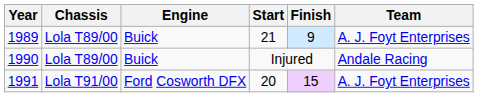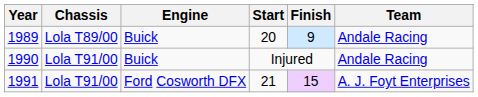 <table class="wikitable" style="font-size: 95%;">
 <tr>
 <th>Year</th>
 <th>Chassis</th>
 <th>Engine</th>
 <th>Start</th>
 <th>Finish</th>
 <th>Team</th>
 </tr>
 <tr>
 <td><a href='#'>1989</a></td>
 <td><a href='#'>Lola T89/00</a></td>
 <td><a href='#'>Buick</a></td>
-<td align=center>21</td>
+<td align=center>20</td>
 <td align=center style="background:#CFEAFF;">9</td>
-<td><a href='#'>A. J. Foyt Enterprises</a></td>
+<td><a href='#'>Andale Racing</a></td>
 </tr>
 <tr>
 <td><a href='#'>1990</a></td>
-<td><a href='#'>Lola T89/00</a></td>
+<td><a href='#'>Lola T91/00</a></td>
 <td><a href='#'>Buick</a></td>
 <td colspan=2 align=center>Injured</td>
 <td><a href='#'>Andale Racing</a></td>
 </tr>
 <tr>
 <td><a href='#'>1991</a></td>
 <td><a href='#'>Lola T91/00</a></td>
 <td><a href='#'>Ford</a> <a href='#'>Cosworth DFX</a></td>
-<td align=center>20</td>
+<td align=center>21</td>
 <td align=center style="background:#EFCFFF;">15</td>
 <td><a href='#'>A. J. Foyt Enterprises</a></td>
 </tr>
 </table>
